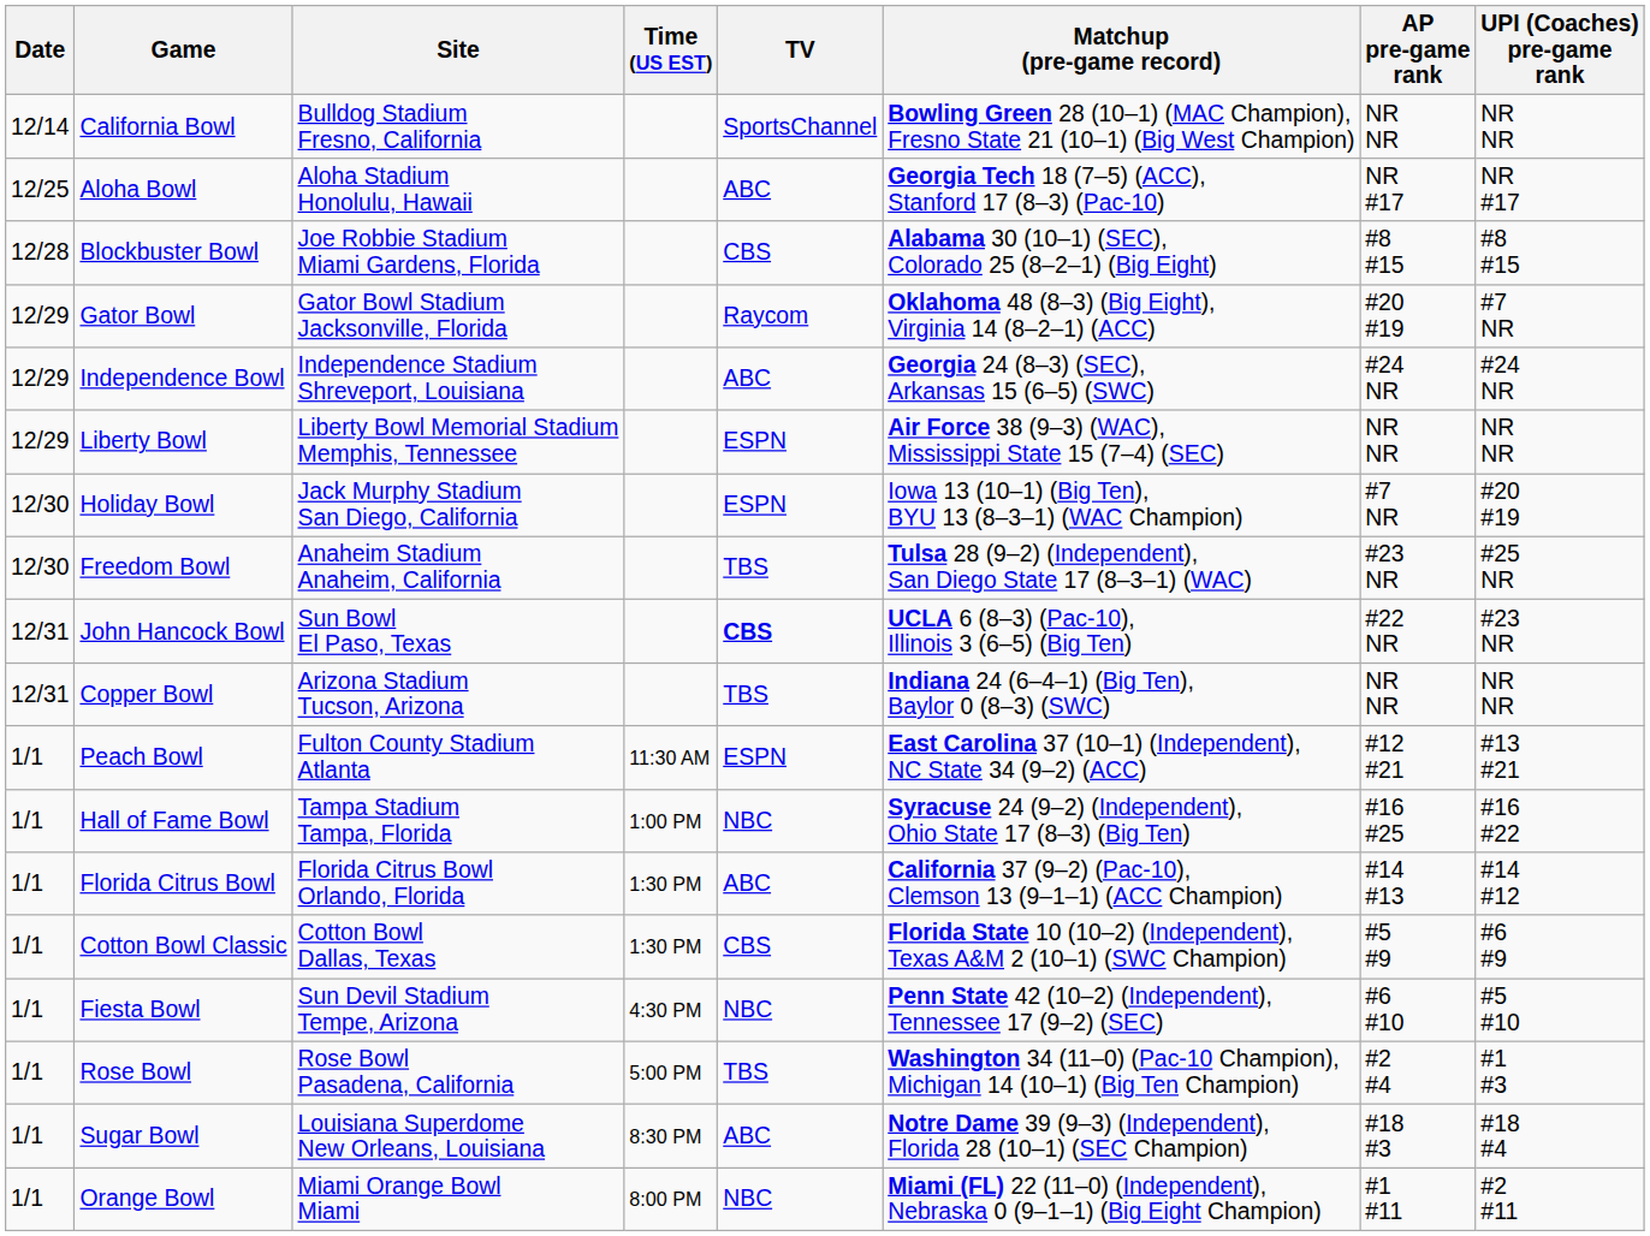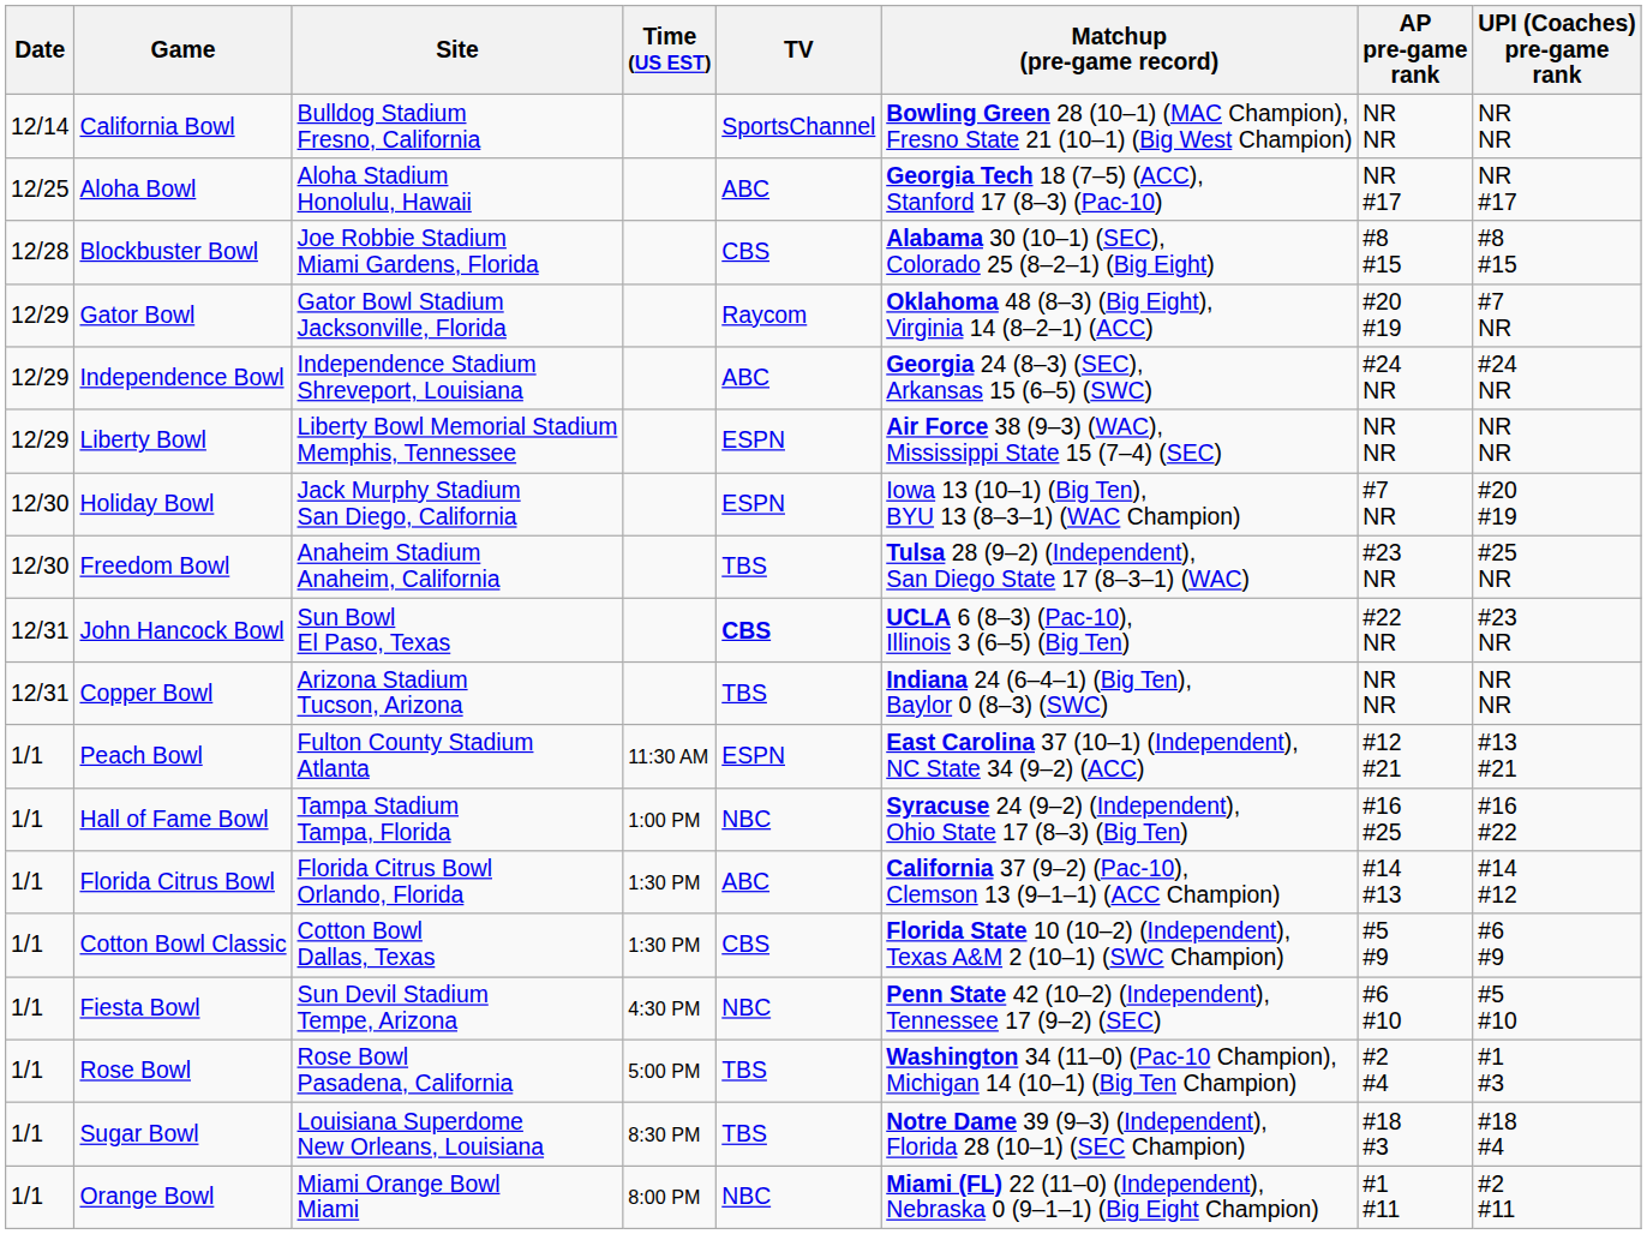 <table class="wikitable">
 <tr>
 <th>Date</th>
 <th>Game</th>
 <th>Site</th>
 <th>Time<br><small>(<a href='#'>US EST</a>)</small></th>
 <th>TV</th>
 <th>Matchup<br>(pre-game record)</th>
 <th>AP<br>pre-game<br>rank</th>
 <th>UPI (Coaches)<br>pre-game<br>rank</th>
 </tr>
 <tr>
 <td>12/14</td>
 <td><a href='#'>California Bowl</a></td>
 <td><a href='#'>Bulldog Stadium</a> <br> <a href='#'>Fresno, California</a></td>
 <td> </td>
 <td><a href='#'>SportsChannel</a></td>
 <td><strong><a href='#'>Bowling Green</a></strong> 28 (10–1) (<a href='#'>MAC</a> Champion),<br><a href='#'>Fresno State</a> 21 (10–1) (<a href='#'>Big West</a> Champion)</td>
 <td>NR<br>NR</td>
 <td>NR<br>NR</td>
 </tr>
 <tr>
 <td>12/25</td>
 <td><a href='#'>Aloha Bowl</a></td>
 <td><a href='#'>Aloha Stadium</a> <br> <a href='#'>Honolulu, Hawaii</a></td>
 <td> </td>
 <td><a href='#'>ABC</a></td>
 <td><strong><a href='#'>Georgia Tech</a></strong> 18 (7–5) (<a href='#'>ACC</a>),<br><a href='#'>Stanford</a> 17 (8–3) (<a href='#'>Pac-10</a>)</td>
 <td>NR<br>#17</td>
 <td>NR<br>#17</td>
 </tr>
 <tr>
 <td>12/28</td>
 <td><a href='#'>Blockbuster Bowl</a></td>
 <td><a href='#'>Joe Robbie Stadium</a> <br> <a href='#'>Miami Gardens, Florida</a></td>
 <td> </td>
 <td><a href='#'>CBS</a></td>
 <td><strong><a href='#'>Alabama</a></strong> 30 (10–1) (<a href='#'>SEC</a>),<br><a href='#'>Colorado</a> 25 (8–2–1) (<a href='#'>Big Eight</a>)</td>
 <td>#8<br>#15</td>
 <td>#8<br>#15</td>
 </tr>
 <tr>
 <td>12/29</td>
 <td><a href='#'>Gator Bowl</a></td>
 <td><a href='#'>Gator Bowl Stadium</a> <br> <a href='#'>Jacksonville, Florida</a></td>
 <td> </td>
 <td><a href='#'>Raycom</a></td>
 <td><strong><a href='#'>Oklahoma</a></strong> 48 (8–3) (<a href='#'>Big Eight</a>),<br><a href='#'>Virginia</a> 14 (8–2–1) (<a href='#'>ACC</a>)</td>
 <td>#20<br>#19</td>
 <td>#7<br>NR</td>
 </tr>
 <tr>
 <td>12/29</td>
 <td><a href='#'>Independence Bowl</a></td>
 <td><a href='#'>Independence Stadium</a> <br> <a href='#'>Shreveport, Louisiana</a></td>
 <td> </td>
 <td><a href='#'>ABC</a></td>
 <td><strong><a href='#'>Georgia</a></strong> 24 (8–3) (<a href='#'>SEC</a>),<br><a href='#'>Arkansas</a> 15 (6–5) (<a href='#'>SWC</a>)</td>
 <td>#24<br>NR</td>
 <td>#24<br>NR</td>
 </tr>
 <tr>
 <td>12/29</td>
 <td><a href='#'>Liberty Bowl</a></td>
 <td><a href='#'>Liberty Bowl Memorial Stadium</a> <br> <a href='#'>Memphis, Tennessee</a></td>
 <td> </td>
 <td><a href='#'>ESPN</a></td>
 <td><strong><a href='#'>Air Force</a></strong> 38 (9–3) (<a href='#'>WAC</a>),<br><a href='#'>Mississippi State</a> 15 (7–4) (<a href='#'>SEC</a>)</td>
 <td>NR<br>NR</td>
 <td>NR<br>NR</td>
 </tr>
 <tr>
 <td>12/30</td>
 <td><a href='#'>Holiday Bowl</a></td>
 <td><a href='#'>Jack Murphy Stadium</a> <br> <a href='#'>San Diego, California</a></td>
 <td> </td>
 <td><a href='#'>ESPN</a></td>
 <td><a href='#'>Iowa</a> 13 (10–1) (<a href='#'>Big Ten</a>),<br><a href='#'>BYU</a> 13 (8–3–1) (<a href='#'>WAC</a> Champion)</td>
 <td>#7<br>NR</td>
 <td>#20<br>#19</td>
 </tr>
 <tr>
 <td>12/30</td>
 <td><a href='#'>Freedom Bowl</a></td>
 <td><a href='#'>Anaheim Stadium</a> <br> <a href='#'>Anaheim, California</a></td>
 <td> </td>
 <td><a href='#'>TBS</a></td>
 <td><strong><a href='#'>Tulsa</a></strong> 28 (9–2) (<a href='#'>Independent</a>),<br><a href='#'>San Diego State</a> 17 (8–3–1) (<a href='#'>WAC</a>)</td>
 <td>#23<br>NR</td>
 <td>#25<br>NR</td>
 </tr>
 <tr>
 <td>12/31</td>
 <td><a href='#'>John Hancock Bowl</a></td>
 <td><a href='#'>Sun Bowl</a> <br> <a href='#'>El Paso, Texas</a></td>
 <td> </td>
 <td><strong><a href='#'>CBS</a></strong></td>
 <td><strong><a href='#'>UCLA</a></strong> 6 (8–3) (<a href='#'>Pac-10</a>),<br><a href='#'>Illinois</a> 3 (6–5) (<a href='#'>Big Ten</a>)</td>
 <td>#22<br>NR</td>
 <td>#23<br>NR</td>
 </tr>
 <tr>
 <td>12/31</td>
 <td><a href='#'>Copper Bowl</a></td>
 <td><a href='#'>Arizona Stadium</a> <br> <a href='#'>Tucson, Arizona</a></td>
 <td> </td>
 <td><a href='#'>TBS</a></td>
 <td><strong><a href='#'>Indiana</a></strong> 24 (6–4–1) (<a href='#'>Big Ten</a>),<br><a href='#'>Baylor</a> 0 (8–3) (<a href='#'>SWC</a>)</td>
 <td>NR<br>NR</td>
 <td>NR<br>NR</td>
 </tr>
 <tr>
 <td>1/1</td>
 <td><a href='#'>Peach Bowl</a></td>
 <td><a href='#'>Fulton County Stadium</a> <br> <a href='#'>Atlanta</a></td>
 <td><small>11:30 AM</small></td>
 <td><a href='#'>ESPN</a></td>
 <td><strong><a href='#'>East Carolina</a></strong> 37 (10–1) (<a href='#'>Independent</a>),<br><a href='#'>NC State</a> 34 (9–2) (<a href='#'>ACC</a>)</td>
 <td>#12<br>#21</td>
 <td>#13<br>#21</td>
 </tr>
 <tr>
 <td>1/1</td>
 <td><a href='#'>Hall of Fame Bowl</a></td>
 <td><a href='#'>Tampa Stadium</a> <br> <a href='#'>Tampa, Florida</a></td>
 <td><small>1:00 PM</small></td>
 <td><a href='#'>NBC</a></td>
 <td><strong><a href='#'>Syracuse</a></strong> 24 (9–2) (<a href='#'>Independent</a>),<br><a href='#'>Ohio State</a> 17 (8–3) (<a href='#'>Big Ten</a>)</td>
 <td>#16<br>#25</td>
 <td>#16<br>#22</td>
 </tr>
 <tr>
 <td>1/1</td>
 <td><a href='#'>Florida Citrus Bowl</a></td>
 <td><a href='#'>Florida Citrus Bowl</a> <br> <a href='#'>Orlando, Florida</a></td>
 <td><small>1:30 PM</small></td>
 <td><a href='#'>ABC</a></td>
 <td><strong><a href='#'>California</a></strong> 37 (9–2) (<a href='#'>Pac-10</a>),<br><a href='#'>Clemson</a> 13 (9–1–1) (<a href='#'>ACC</a> Champion)</td>
 <td>#14<br>#13</td>
 <td>#14<br>#12</td>
 </tr>
 <tr>
 <td>1/1</td>
 <td><a href='#'>Cotton Bowl Classic</a></td>
 <td><a href='#'>Cotton Bowl</a> <br> <a href='#'>Dallas, Texas</a></td>
 <td><small>1:30 PM</small></td>
 <td><a href='#'>CBS</a></td>
 <td><strong><a href='#'>Florida State</a></strong> 10 (10–2) (<a href='#'>Independent</a>),<br><a href='#'>Texas A&M</a> 2 (10–1) (<a href='#'>SWC</a> Champion)</td>
 <td>#5<br>#9</td>
 <td>#6<br>#9</td>
 </tr>
 <tr>
 <td>1/1</td>
 <td><a href='#'>Fiesta Bowl</a></td>
 <td><a href='#'>Sun Devil Stadium</a> <br> <a href='#'>Tempe, Arizona</a></td>
 <td><small>4:30 PM</small></td>
 <td><a href='#'>NBC</a></td>
 <td><strong><a href='#'>Penn State</a></strong> 42 (10–2) (<a href='#'>Independent</a>),<br><a href='#'>Tennessee</a> 17 (9–2) (<a href='#'>SEC</a>)</td>
 <td>#6<br>#10</td>
 <td>#5<br>#10</td>
 </tr>
 <tr>
 <td>1/1</td>
 <td><a href='#'>Rose Bowl</a></td>
 <td><a href='#'>Rose Bowl</a> <br> <a href='#'>Pasadena, California</a></td>
 <td><small>5:00 PM</small></td>
 <td><a href='#'>TBS</a></td>
 <td><strong><a href='#'>Washington</a></strong> 34 (11–0) (<a href='#'>Pac-10</a> Champion),<br><a href='#'>Michigan</a> 14 (10–1) (<a href='#'>Big Ten</a> Champion)</td>
 <td>#2<br>#4</td>
 <td>#1<br>#3</td>
 </tr>
 <tr>
 <td>1/1</td>
 <td><a href='#'>Sugar Bowl</a></td>
 <td><a href='#'>Louisiana Superdome</a> <br> <a href='#'>New Orleans, Louisiana</a></td>
 <td><small>8:30 PM</small></td>
-<td><a href='#'>ABC</a></td>
+<td><a href='#'>TBS</a></td>
 <td><strong><a href='#'>Notre Dame</a></strong> 39 (9–3) (<a href='#'>Independent</a>),<br><a href='#'>Florida</a> 28 (10–1) (<a href='#'>SEC</a> Champion)</td>
 <td>#18<br>#3</td>
 <td>#18<br>#4</td>
 </tr>
 <tr>
 <td>1/1</td>
 <td><a href='#'>Orange Bowl</a></td>
 <td><a href='#'>Miami Orange Bowl</a> <br> <a href='#'>Miami</a></td>
 <td><small>8:00 PM</small></td>
 <td><a href='#'>NBC</a></td>
 <td><strong><a href='#'>Miami (FL)</a></strong> 22 (11–0) (<a href='#'>Independent</a>),<br><a href='#'>Nebraska</a> 0 (9–1–1) (<a href='#'>Big Eight</a> Champion)</td>
 <td>#1<br>#11</td>
 <td>#2<br>#11</td>
 </tr>
 </table>
